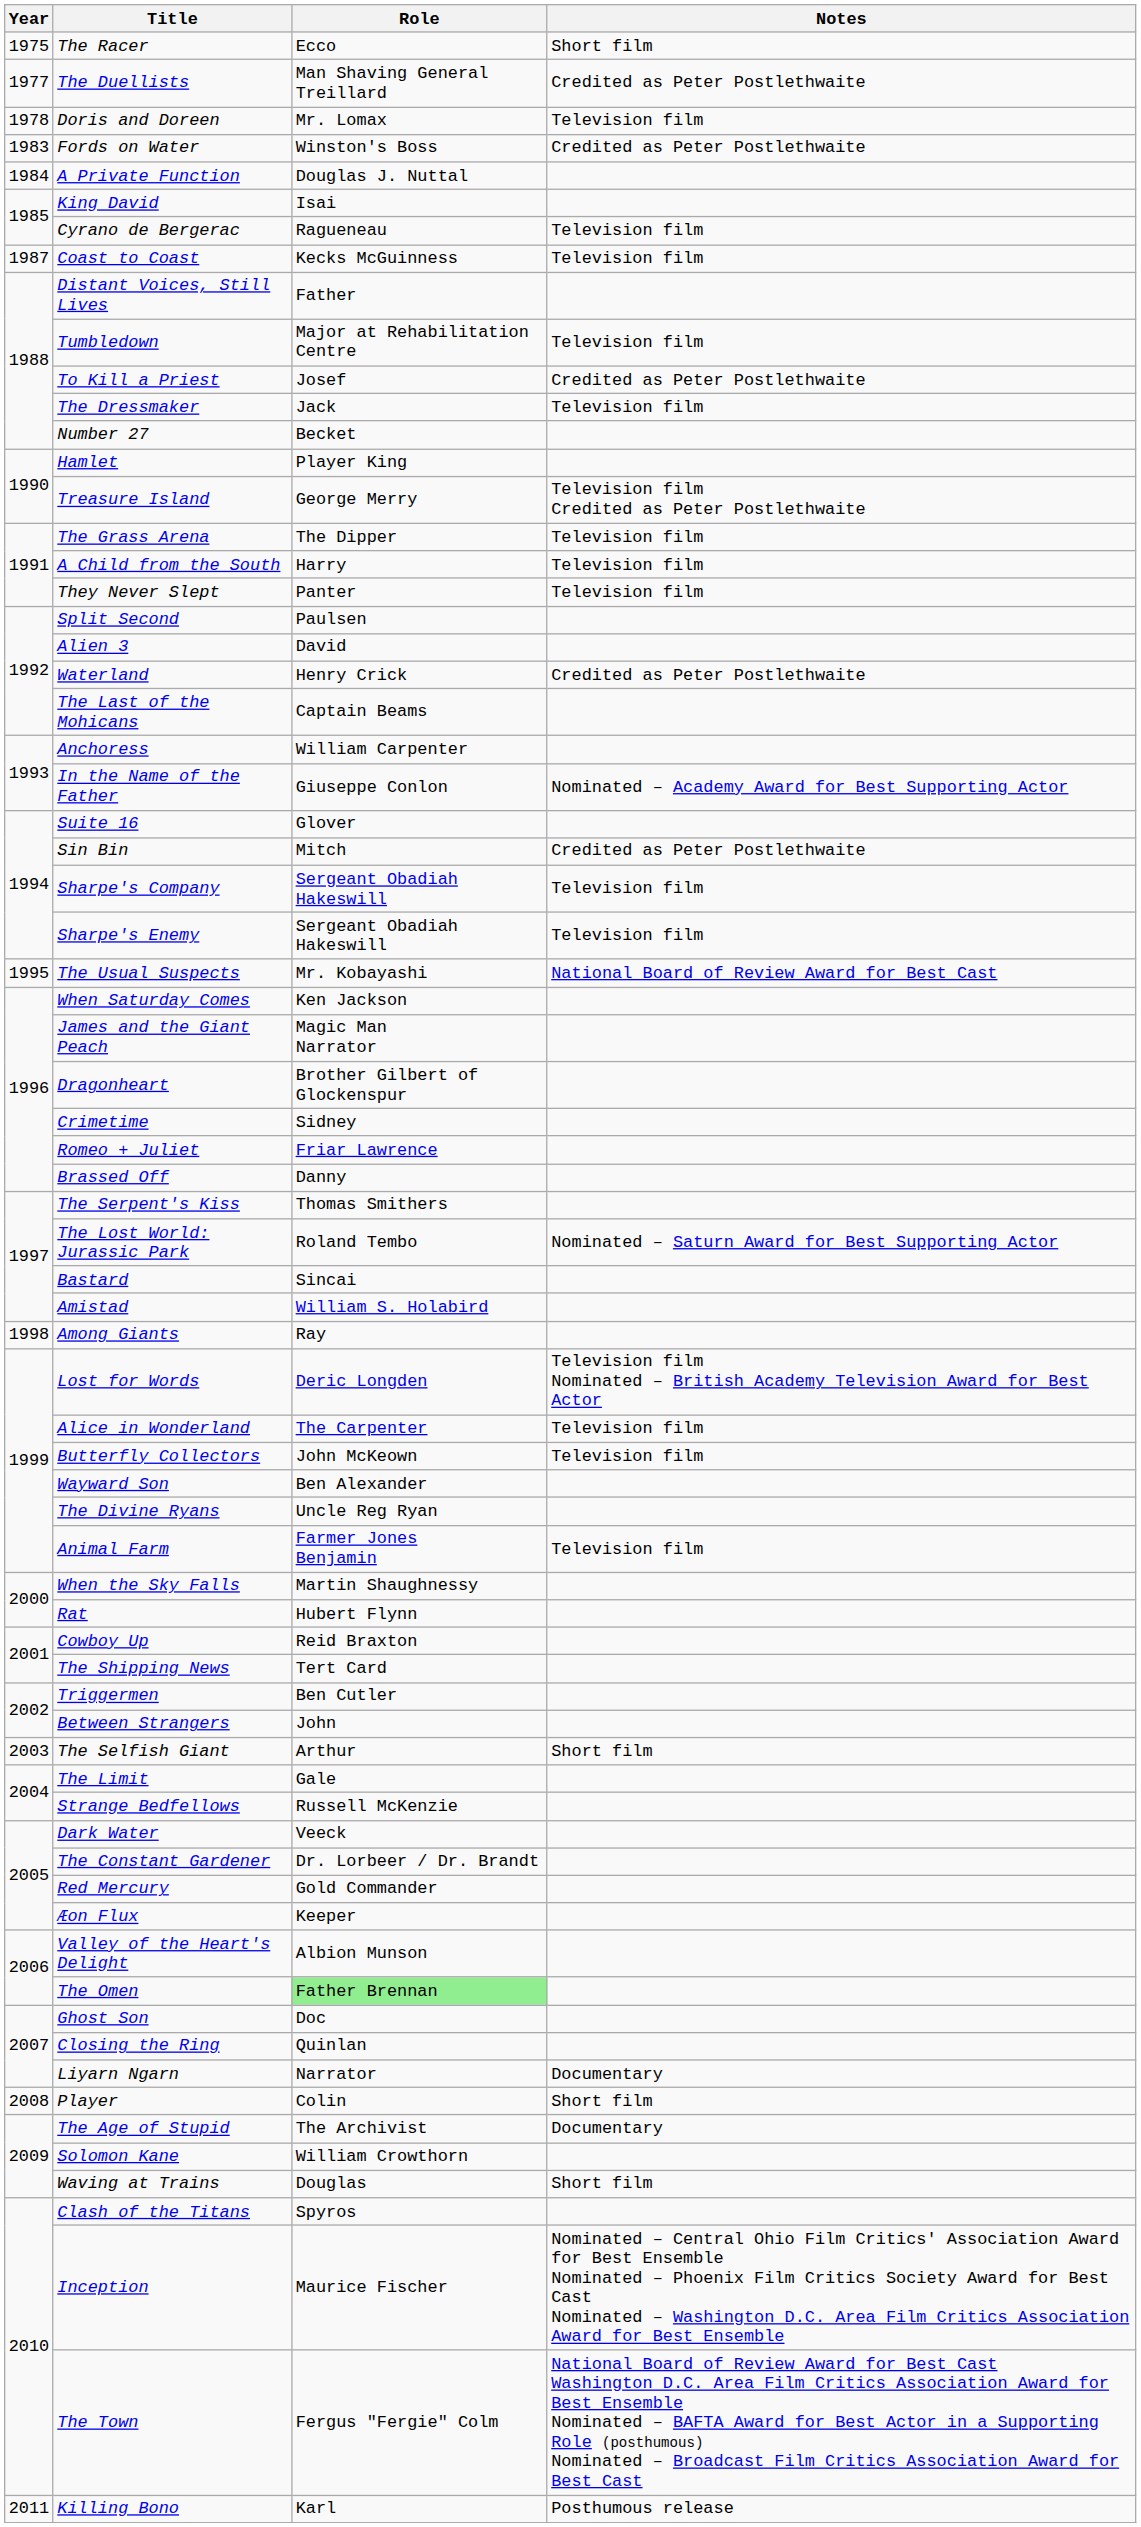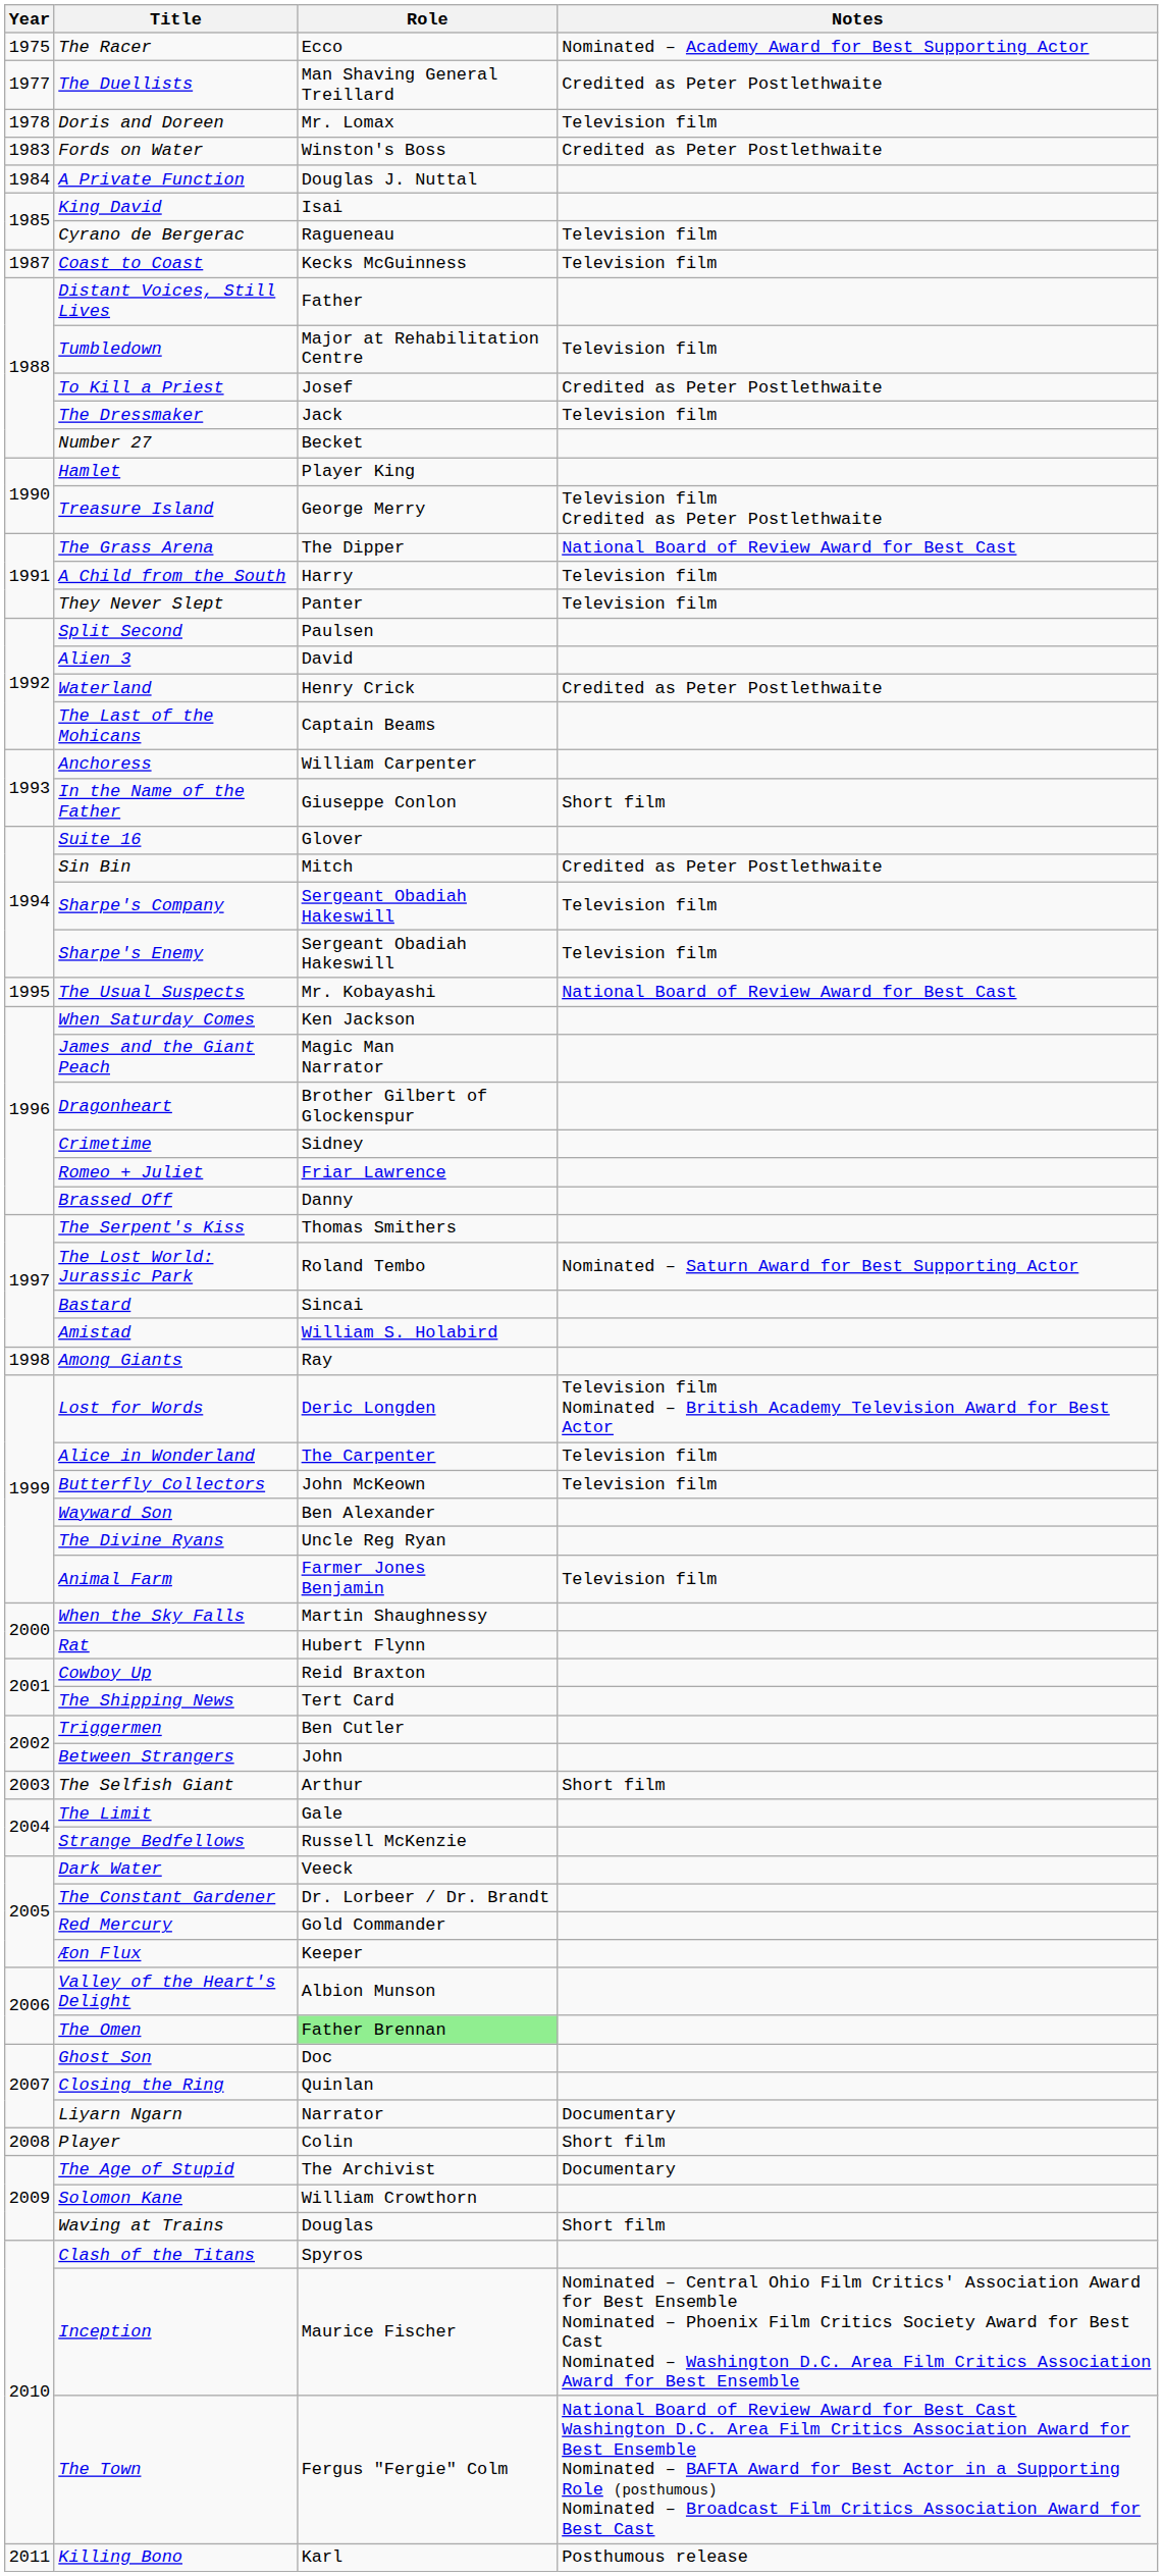 <table class="wikitable sortable">
 <tr>
 <th>Year</th>
 <th>Title</th>
 <th>Role</th>
 <th>Notes</th>
 </tr>
 <tr>
 <td>1975</td>
 <td><em>The Racer</em></td>
 <td>Ecco</td>
-<td>Short film</td>
+<td>Nominated – <a href='#'>Academy Award for Best Supporting Actor</a></td>
 </tr>
 <tr>
 <td>1977</td>
 <td><em><a href='#'>The Duellists</a></em></td>
 <td>Man Shaving General Treillard</td>
 <td>Credited as Peter Postlethwaite</td>
 </tr>
 <tr>
 <td>1978</td>
 <td><em>Doris and Doreen</em></td>
 <td>Mr. Lomax</td>
 <td>Television film</td>
 </tr>
 <tr>
 <td>1983</td>
 <td><em>Fords on Water</em></td>
 <td>Winston's Boss</td>
 <td>Credited as Peter Postlethwaite</td>
 </tr>
 <tr>
 <td>1984</td>
 <td><em><a href='#'>A Private Function</a></em></td>
 <td>Douglas J. Nuttal</td>
 <td></td>
 </tr>
 <tr>
 <td rowspan="2">1985</td>
 <td><em><a href='#'>King David</a></em></td>
 <td>Isai</td>
 <td></td>
 </tr>
 <tr>
 <td><em>Cyrano de Bergerac</em></td>
 <td>Ragueneau</td>
 <td>Television film</td>
 </tr>
 <tr>
 <td>1987</td>
 <td><em><a href='#'>Coast to Coast</a></em></td>
 <td>Kecks McGuinness</td>
 <td>Television film</td>
 </tr>
 <tr>
 <td rowspan="5">1988</td>
 <td><em><a href='#'>Distant Voices, Still Lives</a></em></td>
 <td>Father</td>
 <td></td>
 </tr>
 <tr>
 <td><em><a href='#'>Tumbledown</a></em></td>
 <td>Major at Rehabilitation Centre</td>
 <td>Television film</td>
 </tr>
 <tr>
 <td><em><a href='#'>To Kill a Priest</a></em></td>
 <td>Josef</td>
 <td>Credited as Peter Postlethwaite</td>
 </tr>
 <tr>
 <td><em><a href='#'>The Dressmaker</a></em></td>
 <td>Jack</td>
 <td>Television film</td>
 </tr>
 <tr>
 <td><em>Number 27</em></td>
 <td>Becket</td>
 <td></td>
 </tr>
 <tr>
 <td rowspan="2">1990</td>
 <td><em><a href='#'>Hamlet</a></em></td>
 <td>Player King</td>
 <td></td>
 </tr>
 <tr>
 <td><em><a href='#'>Treasure Island</a></em></td>
 <td>George Merry</td>
 <td>Television film<br>Credited as Peter Postlethwaite</td>
 </tr>
 <tr>
 <td rowspan="3">1991</td>
 <td><em><a href='#'>The Grass Arena</a></em></td>
 <td>The Dipper</td>
-<td>Television film</td>
+<td><a href='#'>National Board of Review Award for Best Cast</a></td>
 </tr>
 <tr>
 <td><em><a href='#'>A Child from the South</a></em></td>
 <td>Harry</td>
 <td>Television film</td>
 </tr>
 <tr>
 <td><em>They Never Slept</em></td>
 <td>Panter</td>
 <td>Television film</td>
 </tr>
 <tr>
 <td rowspan="4">1992</td>
 <td><em><a href='#'>Split Second</a></em></td>
 <td>Paulsen</td>
 <td></td>
 </tr>
 <tr>
 <td><em><a href='#'>Alien 3</a></em></td>
 <td>David</td>
 <td></td>
 </tr>
 <tr>
 <td><em><a href='#'>Waterland</a></em></td>
 <td>Henry Crick</td>
 <td>Credited as Peter Postlethwaite</td>
 </tr>
 <tr>
 <td><em><a href='#'>The Last of the Mohicans</a></em></td>
 <td>Captain Beams</td>
 <td></td>
 </tr>
 <tr>
 <td rowspan="2">1993</td>
 <td><em><a href='#'>Anchoress</a></em></td>
 <td>William Carpenter</td>
 <td></td>
 </tr>
 <tr>
 <td><em><a href='#'>In the Name of the Father</a></em></td>
 <td>Giuseppe Conlon</td>
-<td>Nominated – <a href='#'>Academy Award for Best Supporting Actor</a></td>
+<td>Short film</td>
 </tr>
 <tr>
 <td rowspan="4">1994</td>
 <td><em><a href='#'>Suite 16</a></em></td>
 <td>Glover</td>
 <td></td>
 </tr>
 <tr>
 <td><em>Sin Bin</em></td>
 <td>Mitch</td>
 <td>Credited as Peter Postlethwaite</td>
 </tr>
 <tr>
 <td><em><a href='#'>Sharpe's Company</a></em></td>
 <td><a href='#'>Sergeant Obadiah Hakeswill</a></td>
 <td>Television film</td>
 </tr>
 <tr>
 <td><em><a href='#'>Sharpe's Enemy</a></em></td>
 <td>Sergeant Obadiah Hakeswill</td>
 <td>Television film</td>
 </tr>
 <tr>
 <td>1995</td>
 <td><em><a href='#'>The Usual Suspects</a></em></td>
 <td>Mr. Kobayashi</td>
 <td><a href='#'>National Board of Review Award for Best Cast</a></td>
 </tr>
 <tr>
 <td rowspan="6">1996</td>
 <td><em><a href='#'>When Saturday Comes</a></em></td>
 <td>Ken Jackson</td>
 <td></td>
 </tr>
 <tr>
 <td><em><a href='#'>James and the Giant Peach</a></em></td>
 <td>Magic Man<br>Narrator</td>
 <td></td>
 </tr>
 <tr>
 <td><em><a href='#'>Dragonheart</a></em></td>
 <td>Brother Gilbert of Glockenspur</td>
 <td></td>
 </tr>
 <tr>
 <td><em><a href='#'>Crimetime</a></em></td>
 <td>Sidney</td>
 <td></td>
 </tr>
 <tr>
 <td><em><a href='#'>Romeo + Juliet</a></em></td>
 <td><a href='#'>Friar Lawrence</a></td>
 <td></td>
 </tr>
 <tr>
 <td><em><a href='#'>Brassed Off</a></em></td>
 <td>Danny</td>
 <td></td>
 </tr>
 <tr>
 <td rowspan="4">1997</td>
 <td><em><a href='#'>The Serpent's Kiss</a></em></td>
 <td>Thomas Smithers</td>
 <td></td>
 </tr>
 <tr>
 <td><em><a href='#'>The Lost World: Jurassic Park</a></em></td>
 <td>Roland Tembo</td>
 <td>Nominated – <a href='#'>Saturn Award for Best Supporting Actor</a></td>
 </tr>
 <tr>
 <td><em><a href='#'>Bastard</a></em></td>
 <td>Sincai</td>
 <td></td>
 </tr>
 <tr>
 <td><em><a href='#'>Amistad</a></em></td>
 <td><a href='#'>William S. Holabird</a></td>
 <td></td>
 </tr>
 <tr>
 <td>1998</td>
 <td><em><a href='#'>Among Giants</a></em></td>
 <td>Ray</td>
 <td></td>
 </tr>
 <tr>
 <td rowspan="6">1999</td>
 <td><em><a href='#'>Lost for Words</a></em></td>
 <td><a href='#'>Deric Longden</a></td>
 <td>Television film<br>Nominated – <a href='#'>British Academy Television Award for Best Actor</a></td>
 </tr>
 <tr>
 <td><em><a href='#'>Alice in Wonderland</a></em></td>
 <td><a href='#'>The Carpenter</a></td>
 <td>Television film</td>
 </tr>
 <tr>
 <td><em><a href='#'>Butterfly Collectors</a></em></td>
 <td>John McKeown</td>
 <td>Television film</td>
 </tr>
 <tr>
 <td><em><a href='#'>Wayward Son</a></em></td>
 <td>Ben Alexander</td>
 <td></td>
 </tr>
 <tr>
 <td><em><a href='#'>The Divine Ryans</a></em></td>
 <td>Uncle Reg Ryan</td>
 <td></td>
 </tr>
 <tr>
 <td><em><a href='#'>Animal Farm</a></em></td>
 <td><a href='#'>Farmer Jones</a><br><a href='#'>Benjamin</a></td>
 <td>Television film</td>
 </tr>
 <tr>
 <td rowspan="2">2000</td>
 <td><em><a href='#'>When the Sky Falls</a></em></td>
 <td>Martin Shaughnessy</td>
 <td></td>
 </tr>
 <tr>
 <td><em><a href='#'>Rat</a></em></td>
 <td>Hubert Flynn</td>
 <td></td>
 </tr>
 <tr>
 <td rowspan="2">2001</td>
 <td><em><a href='#'>Cowboy Up</a></em></td>
 <td>Reid Braxton</td>
 <td></td>
 </tr>
 <tr>
 <td><em><a href='#'>The Shipping News</a></em></td>
 <td>Tert Card</td>
 <td></td>
 </tr>
 <tr>
 <td rowspan="2">2002</td>
 <td><em><a href='#'>Triggermen</a></em></td>
 <td>Ben Cutler</td>
 <td></td>
 </tr>
 <tr>
 <td><em><a href='#'>Between Strangers</a></em></td>
 <td>John</td>
 <td></td>
 </tr>
 <tr>
 <td>2003</td>
 <td><em>The Selfish Giant</em></td>
 <td>Arthur</td>
 <td>Short film</td>
 </tr>
 <tr>
 <td rowspan="2">2004</td>
 <td><em><a href='#'>The Limit</a></em></td>
 <td>Gale</td>
 <td></td>
 </tr>
 <tr>
 <td><em><a href='#'>Strange Bedfellows</a></em></td>
 <td>Russell McKenzie</td>
 <td></td>
 </tr>
 <tr>
 <td rowspan="4">2005</td>
 <td><em><a href='#'>Dark Water</a></em></td>
 <td>Veeck</td>
 <td></td>
 </tr>
 <tr>
 <td><em><a href='#'>The Constant Gardener</a></em></td>
 <td>Dr. Lorbeer / Dr. Brandt</td>
 <td></td>
 </tr>
 <tr>
 <td><em><a href='#'>Red Mercury</a></em></td>
 <td>Gold Commander</td>
 <td></td>
 </tr>
 <tr>
 <td><em><a href='#'>Æon Flux</a></em></td>
 <td>Keeper</td>
 <td></td>
 </tr>
 <tr>
 <td rowspan="2">2006</td>
 <td><em><a href='#'>Valley of the Heart's Delight</a></em></td>
 <td>Albion Munson</td>
 <td></td>
 </tr>
 <tr>
 <td><em><a href='#'>The Omen</a></em></td>
 <td style="background: lightgreen;">Father Brennan</td>
 <td></td>
 </tr>
 <tr>
 <td rowspan="3">2007</td>
 <td><em><a href='#'>Ghost Son</a></em></td>
 <td>Doc</td>
 <td></td>
 </tr>
 <tr>
 <td><em><a href='#'>Closing the Ring</a></em></td>
 <td>Quinlan</td>
 <td></td>
 </tr>
 <tr>
 <td><em>Liyarn Ngarn</em></td>
 <td>Narrator</td>
 <td>Documentary</td>
 </tr>
 <tr>
 <td>2008</td>
 <td><em>Player</em></td>
 <td>Colin</td>
 <td>Short film</td>
 </tr>
 <tr>
 <td rowspan="3">2009</td>
 <td><em><a href='#'>The Age of Stupid</a></em></td>
 <td>The Archivist</td>
 <td>Documentary</td>
 </tr>
 <tr>
 <td><em><a href='#'>Solomon Kane</a></em></td>
 <td>William Crowthorn</td>
 <td></td>
 </tr>
 <tr>
 <td><em>Waving at Trains</em></td>
 <td>Douglas</td>
 <td>Short film</td>
 </tr>
 <tr>
 <td rowspan="3">2010</td>
 <td><em><a href='#'>Clash of the Titans</a></em></td>
 <td>Spyros</td>
 <td></td>
 </tr>
 <tr>
 <td><em><a href='#'>Inception</a></em></td>
 <td>Maurice Fischer</td>
 <td>Nominated – Central Ohio Film Critics' Association Award for Best Ensemble<br>Nominated – Phoenix Film Critics Society Award for Best Cast<br>Nominated – <a href='#'>Washington D.C. Area Film Critics Association Award for Best Ensemble</a></td>
 </tr>
 <tr>
 <td><em><a href='#'>The Town</a></em></td>
 <td>Fergus "Fergie" Colm</td>
 <td><a href='#'>National Board of Review Award for Best Cast</a><br><a href='#'>Washington D.C. Area Film Critics Association Award for Best Ensemble</a><br>Nominated – <a href='#'>BAFTA Award for Best Actor in a Supporting Role</a> <small>(posthumous)</small><br>Nominated – <a href='#'>Broadcast Film Critics Association Award for Best Cast</a></td>
 </tr>
 <tr>
 <td>2011</td>
 <td><em><a href='#'>Killing Bono</a></em></td>
 <td>Karl</td>
 <td>Posthumous release</td>
 </tr>
 <tr>
 </tr>
 </table>
